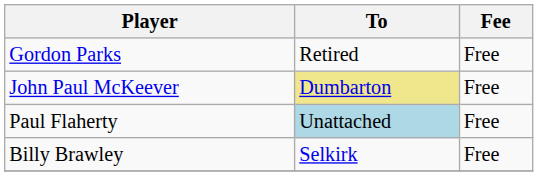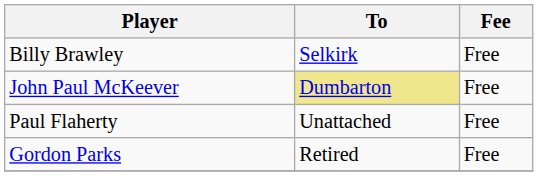 <table class="wikitable" style="text-align:center; font-size:95%;width:45%; text-align:left">
 <tr>
 <th><strong>Player</strong></th>
 <th><strong>To</strong></th>
 <th><strong>Fee</strong></th>
 </tr>
 <tr --->
-<td> <a href='#'>Gordon Parks</a></td>
-<td>Retired</td>
+<td> Billy Brawley</td>
+<td><a href='#'>Selkirk</a></td>
 <td>Free</td>
 </tr>
 <tr --->
 <td> <a href='#'>John Paul McKeever</a></td>
 <td style="background: khaki;"><a href='#'>Dumbarton</a></td>
 <td>Free</td>
 </tr>
 <tr --->
 <td> Paul Flaherty</td>
-<td style="background: lightblue;">Unattached</td>
+<td>Unattached</td>
 <td>Free</td>
 </tr>
 <tr --->
-<td> Billy Brawley</td>
-<td><a href='#'>Selkirk</a></td>
+<td> <a href='#'>Gordon Parks</a></td>
+<td>Retired</td>
 <td>Free</td>
 </tr>
 <tr --->
 </tr>
 </table>
